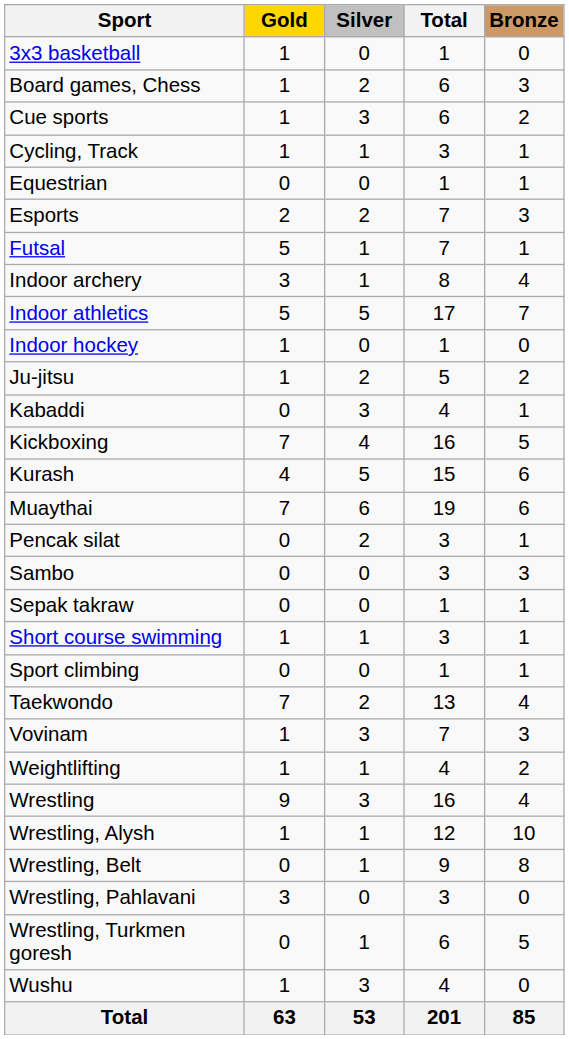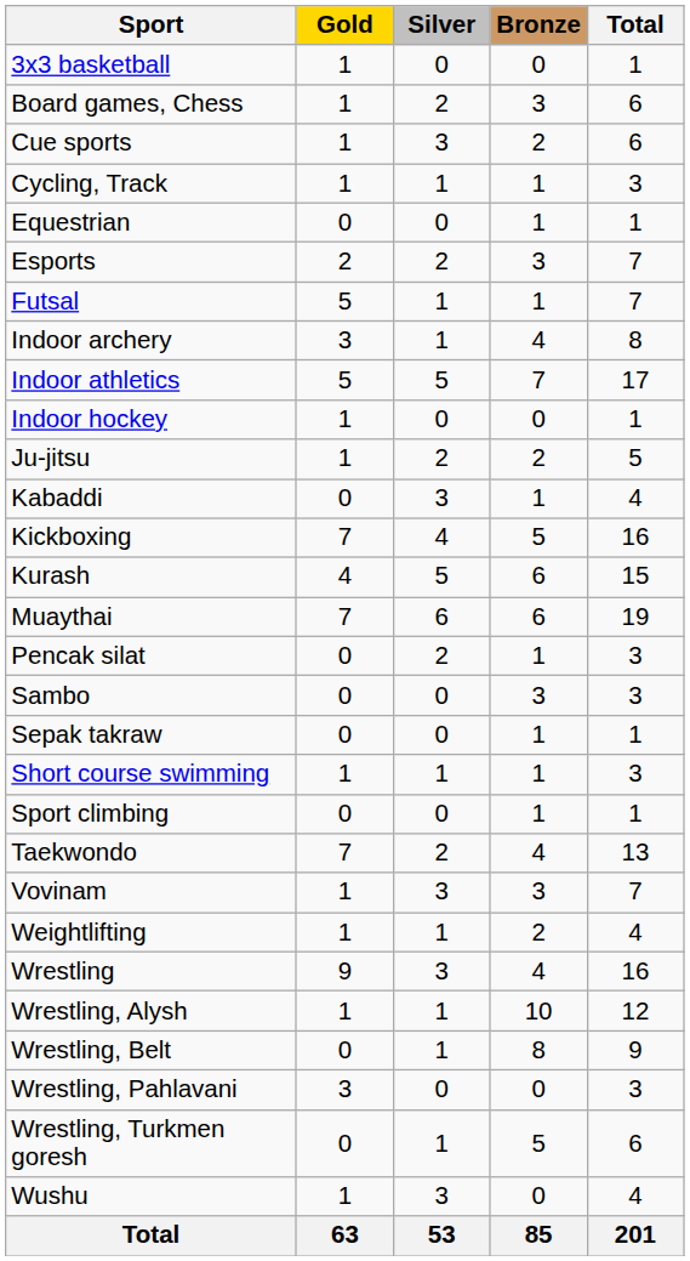 <table class="wikitable sortable" style="text-align:center;">
 <tr>
 <th width=180>Sport</th>
 <th scope="col" style="background:gold; width:55px;">Gold</th>
 <th scope="col" style="background:silver; width:55px;">Silver</th>
+<th scope="col" style="background:#cc9966; width:55px;">Bronze</th>
 <th width=55>Total</th>
-<th scope="col" style="background:#cc9966; width:55px;">Bronze</th>
 </tr>
 <tr>
 <td align=left><a href='#'>3x3 basketball</a></td>
 <td>1</td>
 <td>0</td>
+<td>0</td>
 <td>1</td>
-<td>0</td>
 </tr>
 <tr>
 <td align=left>Board games, Chess</td>
 <td>1</td>
 <td>2</td>
+<td>3</td>
 <td>6</td>
-<td>3</td>
 </tr>
 <tr>
 <td align=left>Cue sports</td>
 <td>1</td>
 <td>3</td>
+<td>2</td>
 <td>6</td>
-<td>2</td>
 </tr>
 <tr>
 <td align=left>Cycling, Track</td>
 <td>1</td>
 <td>1</td>
+<td>1</td>
 <td>3</td>
-<td>1</td>
 </tr>
 <tr>
 <td align=left>Equestrian</td>
 <td>0</td>
 <td>0</td>
 <td>1</td>
 <td>1</td>
 </tr>
 <tr>
 <td align=left>Esports</td>
 <td>2</td>
 <td>2</td>
+<td>3</td>
 <td>7</td>
-<td>3</td>
 </tr>
 <tr>
 <td align=left><a href='#'>Futsal</a></td>
 <td>5</td>
 <td>1</td>
+<td>1</td>
 <td>7</td>
-<td>1</td>
 </tr>
 <tr>
 <td align=left>Indoor archery</td>
 <td>3</td>
 <td>1</td>
+<td>4</td>
 <td>8</td>
-<td>4</td>
 </tr>
 <tr>
 <td align=left><a href='#'>Indoor athletics</a></td>
 <td>5</td>
 <td>5</td>
+<td>7</td>
 <td>17</td>
-<td>7</td>
 </tr>
 <tr>
 <td align=left><a href='#'>Indoor hockey</a></td>
 <td>1</td>
 <td>0</td>
+<td>0</td>
 <td>1</td>
-<td>0</td>
 </tr>
 <tr>
 <td align=left>Ju-jitsu</td>
 <td>1</td>
 <td>2</td>
+<td>2</td>
 <td>5</td>
-<td>2</td>
 </tr>
 <tr>
 <td align=left>Kabaddi</td>
 <td>0</td>
 <td>3</td>
+<td>1</td>
 <td>4</td>
-<td>1</td>
 </tr>
 <tr>
 <td align=left>Kickboxing</td>
 <td>7</td>
 <td>4</td>
+<td>5</td>
 <td>16</td>
-<td>5</td>
 </tr>
 <tr>
 <td align=left>Kurash</td>
 <td>4</td>
 <td>5</td>
+<td>6</td>
 <td>15</td>
-<td>6</td>
 </tr>
 <tr>
 <td align=left>Muaythai</td>
 <td>7</td>
 <td>6</td>
+<td>6</td>
 <td>19</td>
-<td>6</td>
 </tr>
 <tr>
 <td align=left>Pencak silat</td>
 <td>0</td>
 <td>2</td>
+<td>1</td>
 <td>3</td>
-<td>1</td>
 </tr>
 <tr>
 <td align=left>Sambo</td>
 <td>0</td>
 <td>0</td>
 <td>3</td>
 <td>3</td>
 </tr>
 <tr>
 <td align=left>Sepak takraw</td>
 <td>0</td>
 <td>0</td>
 <td>1</td>
 <td>1</td>
 </tr>
 <tr>
 <td align=left><a href='#'>Short course swimming</a></td>
 <td>1</td>
 <td>1</td>
+<td>1</td>
 <td>3</td>
-<td>1</td>
 </tr>
 <tr>
 <td align=left>Sport climbing</td>
 <td>0</td>
 <td>0</td>
 <td>1</td>
 <td>1</td>
 </tr>
 <tr>
 <td align=left>Taekwondo</td>
 <td>7</td>
 <td>2</td>
+<td>4</td>
 <td>13</td>
-<td>4</td>
 </tr>
 <tr>
 <td align=left>Vovinam</td>
 <td>1</td>
 <td>3</td>
+<td>3</td>
 <td>7</td>
-<td>3</td>
 </tr>
 <tr>
 <td align=left>Weightlifting</td>
 <td>1</td>
 <td>1</td>
+<td>2</td>
 <td>4</td>
-<td>2</td>
 </tr>
 <tr>
 <td align=left>Wrestling</td>
 <td>9</td>
 <td>3</td>
+<td>4</td>
 <td>16</td>
-<td>4</td>
 </tr>
 <tr>
 <td align=left>Wrestling, Alysh</td>
 <td>1</td>
 <td>1</td>
+<td>10</td>
 <td>12</td>
-<td>10</td>
 </tr>
 <tr>
 <td align=left>Wrestling, Belt</td>
 <td>0</td>
 <td>1</td>
+<td>8</td>
 <td>9</td>
-<td>8</td>
 </tr>
 <tr>
 <td align=left>Wrestling, Pahlavani</td>
 <td>3</td>
 <td>0</td>
+<td>0</td>
 <td>3</td>
-<td>0</td>
 </tr>
 <tr>
 <td align=left>Wrestling, Turkmen goresh</td>
 <td>0</td>
 <td>1</td>
+<td>5</td>
 <td>6</td>
-<td>5</td>
 </tr>
 <tr>
 <td align=left>Wushu</td>
 <td>1</td>
 <td>3</td>
+<td>0</td>
 <td>4</td>
-<td>0</td>
 </tr>
 <tr class="sortbottom">
 <th>Total</th>
 <th>63</th>
 <th>53</th>
+<th>85</th>
 <th>201</th>
-<th>85</th>
 </tr>
 </table>
